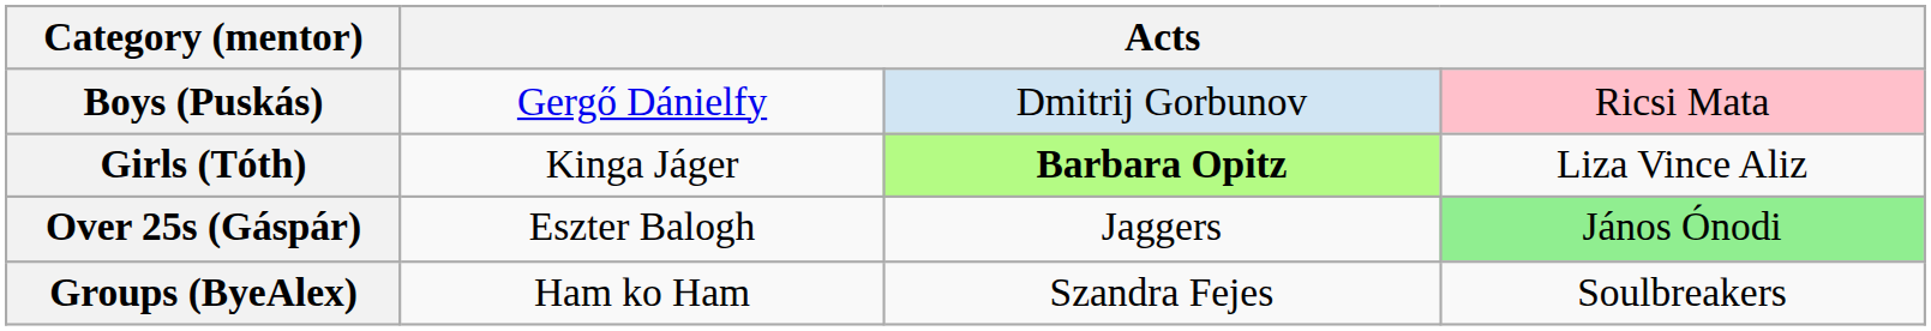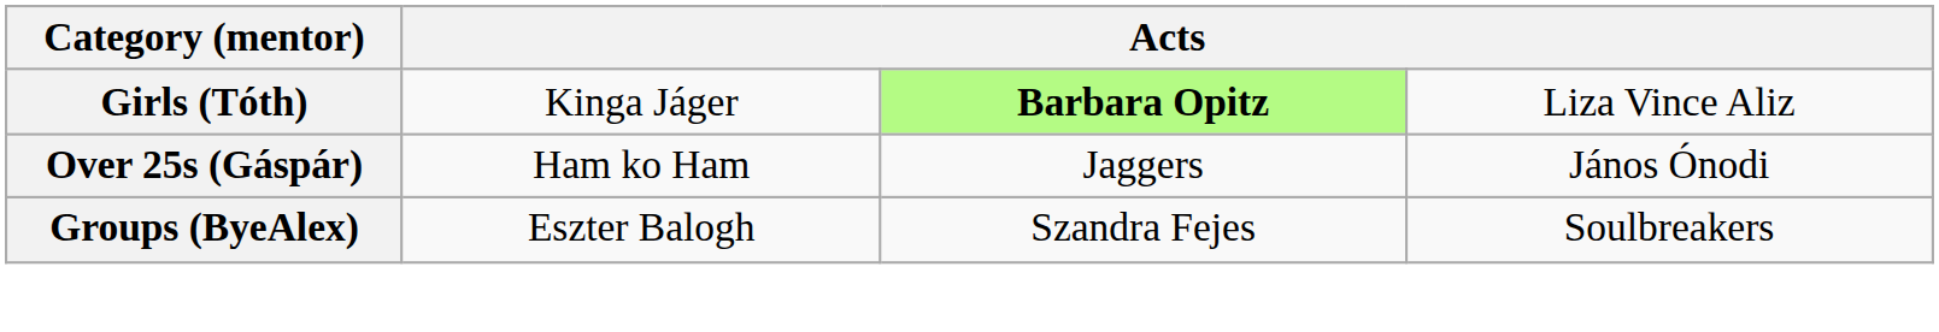 <table class="wikitable" style="text-align:center">
 <tr>
 <th spope="col" style="width:150px;">Category (mentor)</th>
 <th scope="col" colspan="3" style="width:600px;">Acts</th>
-</tr>
-<tr>
-<th scope="col">Boys (Puskás)</th>
-<td><a href='#'>Gergő Dánielfy</a></td>
-<td bgcolor="#d1e5f3">Dmitrij Gorbunov</td>
-<td bgcolor="pink">Ricsi Mata</td>
 </tr>
 <tr>
 <th scope="col">Girls (Tóth)</th>
 <td>Kinga Jáger</td>
 <td bgcolor="#B4FB84"><strong>Barbara Opitz</strong></td>
 <td>Liza Vince Aliz</td>
 </tr>
 <tr>
 <th scope="col">Over 25s (Gáspár)</th>
-<td>Eszter Balogh</td>
+<td>Ham ko Ham</td>
 <td>Jaggers</td>
-<td style="background: lightgreen;">János Ónodi</td>
+<td>János Ónodi</td>
 </tr>
 <tr>
 <th scope="col">Groups (ByeAlex)</th>
-<td>Ham ko Ham</td>
+<td>Eszter Balogh</td>
 <td>Szandra Fejes</td>
 <td>Soulbreakers</td>
 </tr>
 </table>
